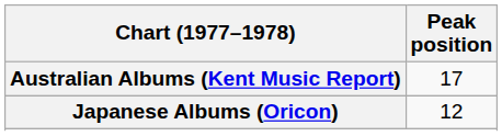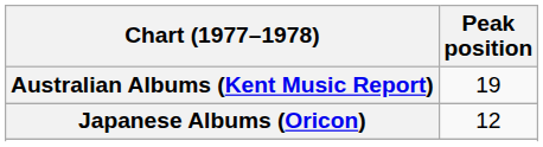 <table class = "wikitable sortable plainrowheaders" style="text-align:center">
 <tr>
 <th scope="col">Chart (1977–1978)</th>
 <th scope="col">Peak<br>position</th>
 </tr>
 <tr>
 <th scope="row">Australian Albums (<a href='#'>Kent Music Report</a>)</th>
-<td style = "text-align:center;">17</td>
+<td style = "text-align:center;">19</td>
 </tr>
 <tr>
 </tr>
 <tr>
 </tr>
 <tr>
 <th scope="row">Japanese Albums (<a href='#'>Oricon</a>)</th>
 <td style = "text-align:center;">12</td>
 </tr>
 <tr>
 </tr>
 <tr>
 </tr>
 <tr>
 </tr>
 </table>
